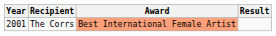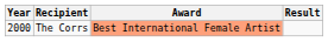 <table class="wikitable">
 <tr>
 <th>Year</th>
 <th>Recipient</th>
 <th>Award</th>
 <th>Result</th>
 </tr>
 <tr>
-<td>2001</td>
+<td>2000</td>
 <td>The Corrs</td>
 <td style="background: lightsalmon;">Best International Female Artist</td>
 <td></td>
 </tr>
 </table>
